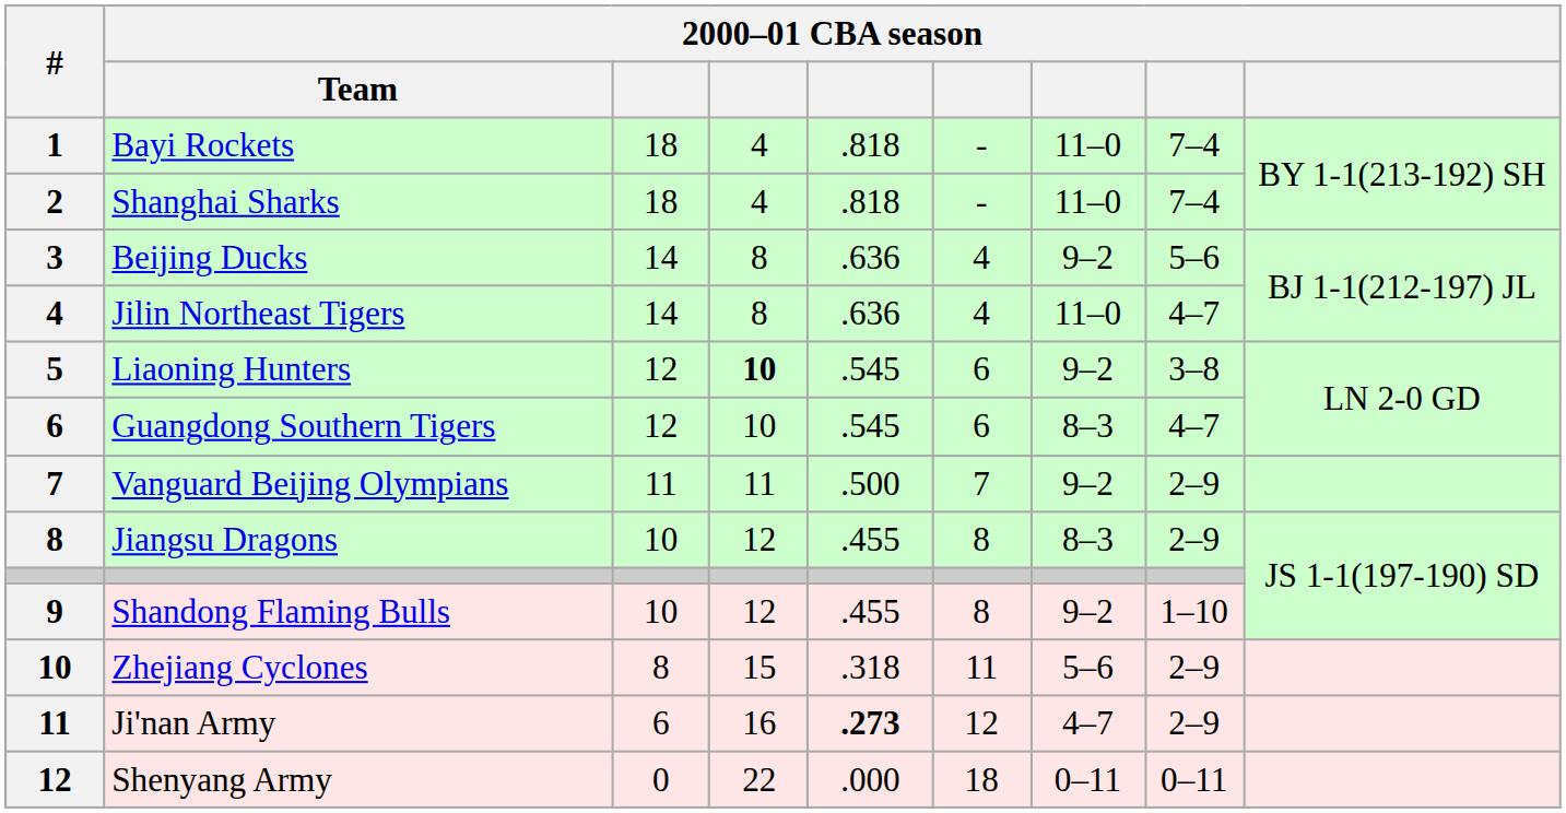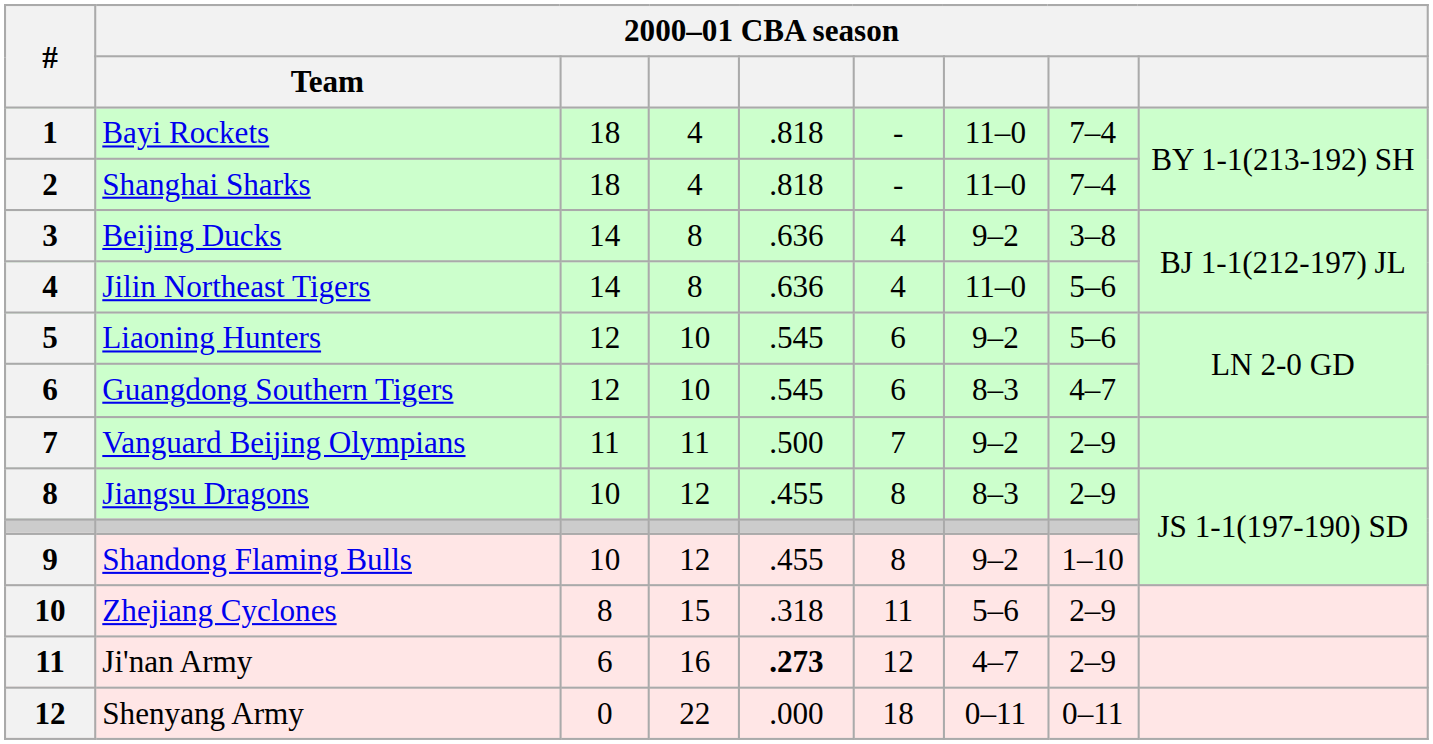 <table class="wikitable" width="55%" style="font-size:95%;">
 <tr>
 <th width="3%" rowspan=2>#</th>
 <th colspan="8" style="text-align:center;">2000–01 CBA season</th>
 </tr>
 <tr style="text-align:center;">
 <th width="16%">Team</th>
 <th width="3%"></th>
 <th width="3%"></th>
 <th width="3%"></th>
 <th width="3%"></th>
 <th width="3%"></th>
 <th width="3%"></th>
 <th width="10%"></th>
 </tr>
 <tr style="text-align:center;background: #ccffcc;">
 <th>1</th>
 <td style="text-align:left;"><a href='#'>Bayi Rockets</a></td>
 <td>18</td>
 <td>4</td>
 <td>.818</td>
 <td>-</td>
 <td>11–0</td>
 <td>7–4</td>
 <td rowspan=2>BY 1-1(213-192) SH</td>
 </tr>
 <tr style="text-align:center;background: #ccffcc;">
 <th>2</th>
 <td style="text-align:left;"><a href='#'>Shanghai Sharks</a></td>
 <td>18</td>
 <td>4</td>
 <td>.818</td>
 <td>-</td>
 <td>11–0</td>
 <td>7–4</td>
 </tr>
 <tr style="text-align:center;background: #ccffcc;">
 <th>3</th>
 <td style="text-align:left;"><a href='#'>Beijing Ducks</a></td>
 <td>14</td>
 <td>8</td>
 <td>.636</td>
 <td>4</td>
 <td>9–2</td>
-<td>5–6</td>
+<td>3–8</td>
 <td rowspan=2>BJ 1-1(212-197) JL</td>
 </tr>
 <tr style="text-align:center;background: #ccffcc;">
 <th>4</th>
 <td style="text-align:left;"><a href='#'>Jilin Northeast Tigers</a></td>
 <td>14</td>
 <td>8</td>
 <td>.636</td>
 <td>4</td>
 <td>11–0</td>
-<td>4–7</td>
+<td>5–6</td>
 </tr>
 <tr style="text-align:center;background: #ccffcc;">
 <th>5</th>
 <td style="text-align:left;"><a href='#'>Liaoning Hunters</a></td>
 <td>12</td>
-<td><strong>10</strong></td>
+<td>10</td>
 <td>.545</td>
 <td>6</td>
 <td>9–2</td>
-<td>3–8</td>
+<td>5–6</td>
 <td rowspan=2>LN 2-0 GD</td>
 </tr>
 <tr style="text-align:center;background: #ccffcc;">
 <th>6</th>
 <td style="text-align:left;"><a href='#'>Guangdong Southern Tigers</a></td>
 <td>12</td>
 <td>10</td>
 <td>.545</td>
 <td>6</td>
 <td>8–3</td>
 <td>4–7</td>
 </tr>
 <tr style="text-align:center;background: #ccffcc;">
 <th>7</th>
 <td style="text-align:left;"><a href='#'>Vanguard Beijing Olympians</a></td>
 <td>11</td>
 <td>11</td>
 <td>.500</td>
 <td>7</td>
 <td>9–2</td>
 <td>2–9</td>
 <td></td>
 </tr>
 <tr style="text-align:center;background: #ccffcc;">
 <th>8</th>
 <td style="text-align:left;"><a href='#'>Jiangsu Dragons</a></td>
 <td>10</td>
 <td>12</td>
 <td>.455</td>
 <td>8</td>
 <td>8–3</td>
 <td>2–9</td>
 <td rowspan=3>JS 1-1(197-190) SD</td>
 </tr>
 <tr style="background-color:#cccccc;">
 <td></td>
 <td></td>
 <td></td>
 <td></td>
 <td></td>
 <td></td>
 <td></td>
 <td></td>
 </tr>
 <tr style="text-align:center;background: #FFE6E6;">
 <th>9</th>
 <td style="text-align:left;"><a href='#'>Shandong Flaming Bulls</a></td>
 <td>10</td>
 <td>12</td>
 <td>.455</td>
 <td>8</td>
 <td>9–2</td>
 <td>1–10</td>
 </tr>
 <tr style="text-align:center;background: #FFE6E6;">
 <th>10</th>
 <td style="text-align:left;"><a href='#'>Zhejiang Cyclones</a></td>
 <td>8</td>
 <td>15</td>
 <td>.318</td>
 <td>11</td>
 <td>5–6</td>
 <td>2–9</td>
 <td></td>
 </tr>
 <tr style="text-align:center;background: #FFE6E6;">
 <th>11</th>
 <td style="text-align:left;">Ji'nan Army</td>
 <td>6</td>
 <td>16</td>
 <td><strong>.273</strong></td>
 <td>12</td>
 <td>4–7</td>
 <td>2–9</td>
 <td></td>
 </tr>
 <tr style="text-align:center;background: #FFE6E6;">
 <th>12</th>
 <td style="text-align:left;">Shenyang Army</td>
 <td>0</td>
 <td>22</td>
 <td>.000</td>
 <td>18</td>
 <td>0–11</td>
 <td>0–11</td>
 <td></td>
 </tr>
 </table>
